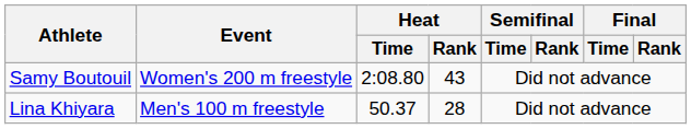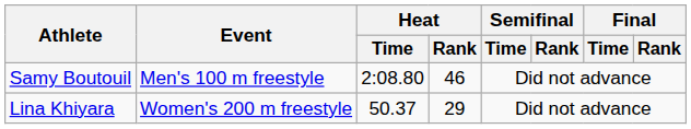 <table class=wikitable style="font-size:90%">
 <tr>
 <th rowspan="2">Athlete</th>
 <th rowspan="2">Event</th>
 <th colspan="2">Heat</th>
 <th colspan="2">Semifinal</th>
 <th colspan="2">Final</th>
 </tr>
 <tr style="font-size:95%">
 <th>Time</th>
 <th>Rank</th>
 <th>Time</th>
 <th>Rank</th>
 <th>Time</th>
 <th>Rank</th>
 </tr>
 <tr align=center>
 <td align=left><a href='#'>Samy Boutouil</a></td>
-<td align=left><a href='#'>Women's 200 m freestyle</a></td>
+<td align=left><a href='#'>Men's 100 m freestyle</a></td>
 <td>2:08.80</td>
-<td>43</td>
+<td>46</td>
 <td colspan="4">Did not advance</td>
 </tr>
 <tr align=center>
 <td align=left><a href='#'>Lina Khiyara</a></td>
-<td align=left><a href='#'>Men's 100 m freestyle</a></td>
+<td align=left><a href='#'>Women's 200 m freestyle</a></td>
 <td>50.37</td>
-<td>28</td>
+<td>29</td>
 <td colspan="4">Did not advance</td>
 </tr>
 </table>
